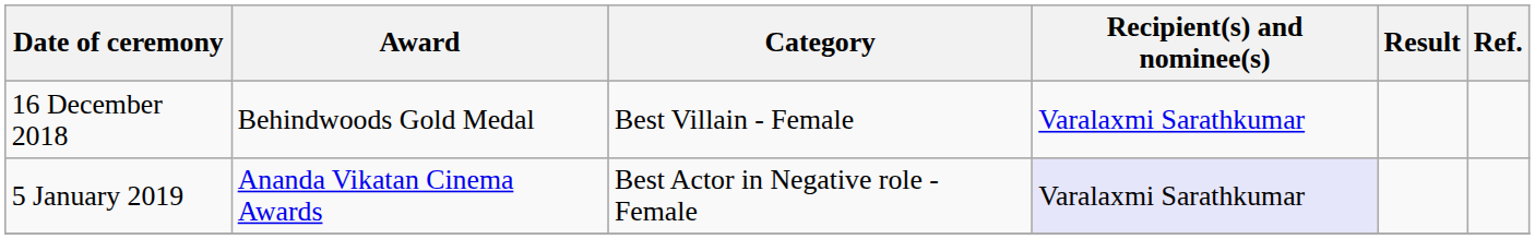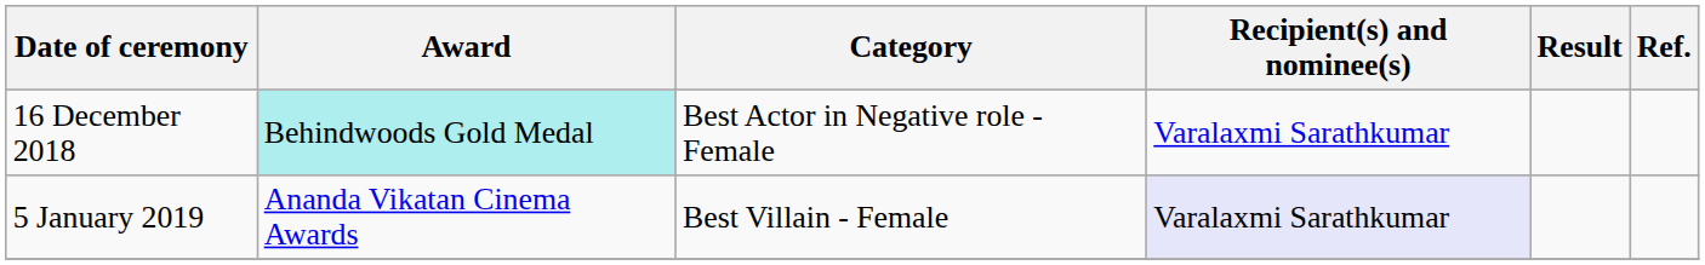 <table class="wikitable sortable">
 <tr>
 <th>Date of ceremony</th>
 <th>Award</th>
 <th>Category</th>
 <th>Recipient(s) and nominee(s)</th>
 <th>Result</th>
 <th>Ref.</th>
 </tr>
 <tr>
 <td rowspan="1">16 December 2018</td>
-<td rowspan="1">Behindwoods Gold Medal</td>
-<td>Best Villain - Female</td>
+<td rowspan="1" style="background: paleturquoise;">Behindwoods Gold Medal</td>
+<td>Best Actor in Negative role - Female</td>
 <td><a href='#'>Varalaxmi Sarathkumar</a></td>
 <td></td>
 <td rowspan="1"></td>
 </tr>
 <tr>
 <td rowspan="1">5 January 2019</td>
 <td rowspan="1"><a href='#'>Ananda Vikatan Cinema Awards</a></td>
-<td>Best Actor in Negative role - Female</td>
+<td>Best Villain - Female</td>
 <td style="background: lavender;">Varalaxmi Sarathkumar</td>
 <td></td>
 <td rowspan="1"></td>
 </tr>
 <tr>
 </tr>
 </table>
